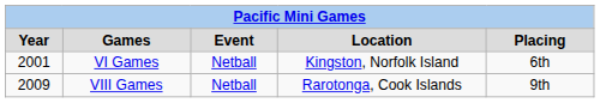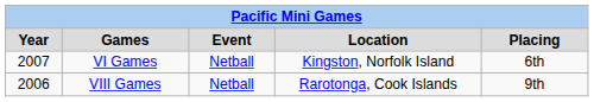 <table class=wikitable style="text-align:center; font-size:90%">
 <tr>
 <th colspan=5 style=background:#ABCDEF><a href='#'>Pacific Mini Games</a></th>
 </tr>
 <tr>
 <th width=50 style=background:gainsboro>Year</th>
 <th width=120 style=background:gainsboro>Games</th>
 <th width=80 style=background:gainsboro>Event</th>
 <th width=200 style=background:gainsboro>Location</th>
 <th width=100 style=background:gainsboro>Placing</th>
 </tr>
 <tr>
-<td>2001</td>
+<td>2007</td>
 <td><a href='#'>VI Games</a></td>
 <td><a href='#'>Netball</a></td>
 <td><a href='#'>Kingston</a>, Norfolk Island</td>
 <td bgcolor=>6th</td>
 </tr>
 <tr>
-<td>2009</td>
+<td>2006</td>
 <td><a href='#'>VIII Games</a></td>
 <td><a href='#'>Netball</a></td>
 <td><a href='#'>Rarotonga</a>, Cook Islands</td>
 <td bgcolor=>9th</td>
 </tr>
 </table>
